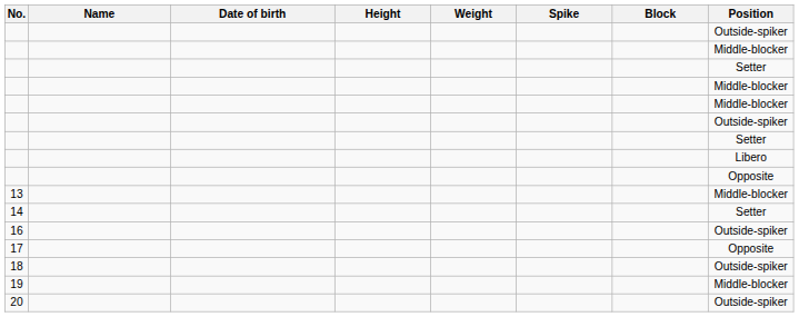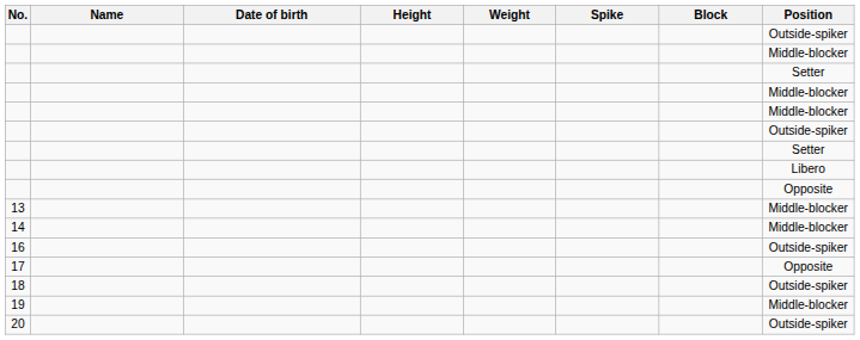 <table class="wikitable sortable" style="font-size:100%; text-align:center;">
 <tr>
 <th>No.</th>
 <th style="width:12em">Name</th>
 <th style="width:14em">Date of birth</th>
 <th style="width:8em">Height</th>
 <th style="width:7em">Weight</th>
 <th style="width:8em">Spike</th>
 <th style="width:8em">Block</th>
 <th style="width:7em">Position</th>
 </tr>
 <tr>
 <td></td>
 <td align=left> </td>
 <td align=right></td>
 <td></td>
 <td></td>
 <td></td>
 <td></td>
 <td>Outside-spiker</td>
 </tr>
 <tr>
 <td></td>
 <td align=left> </td>
 <td align=right></td>
 <td></td>
 <td></td>
 <td></td>
 <td></td>
 <td>Middle-blocker</td>
 </tr>
 <tr>
 <td></td>
 <td align=left> </td>
 <td align=right></td>
 <td></td>
 <td></td>
 <td></td>
 <td></td>
 <td>Setter</td>
 </tr>
 <tr>
 <td></td>
 <td align=left> </td>
 <td align=right></td>
 <td></td>
 <td></td>
 <td></td>
 <td></td>
 <td>Middle-blocker</td>
 </tr>
 <tr>
 <td></td>
 <td align=left> </td>
 <td align=right></td>
 <td></td>
 <td></td>
 <td></td>
 <td></td>
 <td>Middle-blocker</td>
 </tr>
 <tr>
 <td></td>
 <td align=left> </td>
 <td align=right></td>
 <td></td>
 <td></td>
 <td></td>
 <td></td>
 <td>Outside-spiker</td>
 </tr>
 <tr>
 <td></td>
 <td align=left> </td>
 <td align=right></td>
 <td></td>
 <td></td>
 <td></td>
 <td></td>
 <td>Setter</td>
 </tr>
 <tr>
 <td></td>
 <td align=left> </td>
 <td align=right></td>
 <td></td>
 <td></td>
 <td></td>
 <td></td>
 <td>Libero</td>
 </tr>
 <tr>
 <td></td>
 <td align=left> </td>
 <td align=right></td>
 <td></td>
 <td></td>
 <td></td>
 <td></td>
 <td>Opposite</td>
 </tr>
 <tr>
 <td>13</td>
 <td align=left> </td>
 <td align=right></td>
 <td></td>
 <td></td>
 <td></td>
 <td></td>
 <td>Middle-blocker</td>
 </tr>
 <tr>
 <td>14</td>
 <td align=left> </td>
 <td align=right></td>
 <td></td>
 <td></td>
 <td></td>
 <td></td>
-<td>Setter</td>
+<td>Middle-blocker</td>
 </tr>
 <tr>
 <td>16</td>
 <td align=left> </td>
 <td align=right></td>
 <td></td>
 <td></td>
 <td></td>
 <td></td>
 <td>Outside-spiker</td>
 </tr>
 <tr>
 <td>17</td>
 <td align=left> </td>
 <td align=right></td>
 <td></td>
 <td></td>
 <td></td>
 <td></td>
 <td>Opposite</td>
 </tr>
 <tr>
 <td>18</td>
 <td align=left> </td>
 <td align=right></td>
 <td></td>
 <td></td>
 <td></td>
 <td></td>
 <td>Outside-spiker</td>
 </tr>
 <tr>
 <td>19</td>
 <td align=left> </td>
 <td align=right></td>
 <td></td>
 <td></td>
 <td></td>
 <td></td>
 <td>Middle-blocker</td>
 </tr>
 <tr>
 <td>20</td>
 <td align=left> </td>
 <td align=right></td>
 <td></td>
 <td></td>
 <td></td>
 <td></td>
 <td>Outside-spiker</td>
 </tr>
 </table>
